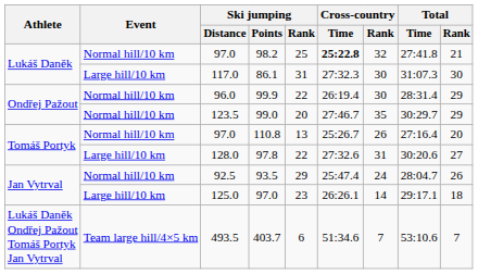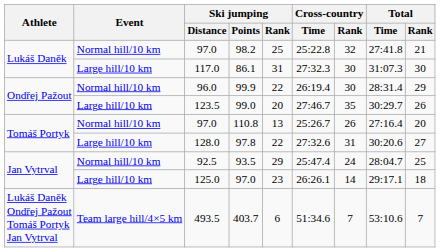 <table class=wikitable style=font-size:90%;text-align:center>
 <tr>
 <th rowspan="2">Athlete</th>
 <th rowspan="2">Event</th>
 <th colspan="3">Ski jumping</th>
 <th colspan="2">Cross-country</th>
 <th colspan="2">Total</th>
 </tr>
 <tr style="font-size:95%">
 <th>Distance</th>
 <th>Points</th>
 <th>Rank</th>
 <th>Time</th>
 <th>Rank</th>
 <th>Time</th>
 <th>Rank</th>
 </tr>
 <tr>
 <td align=left rowspan=2><a href='#'>Lukáš Daněk</a></td>
 <td align=left><a href='#'>Normal hill/10 km</a></td>
 <td>97.0</td>
 <td>98.2</td>
 <td>25</td>
-<td><strong>25:22.8</strong></td>
+<td>25:22.8</td>
 <td>32</td>
 <td>27:41.8</td>
 <td>21</td>
 </tr>
 <tr>
 <td align=left><a href='#'>Large hill/10 km</a></td>
 <td>117.0</td>
 <td>86.1</td>
 <td>31</td>
 <td>27:32.3</td>
 <td>30</td>
 <td>31:07.3</td>
 <td>30</td>
 </tr>
 <tr>
 <td align=left rowspan=2><a href='#'>Ondřej Pažout</a></td>
 <td align=left><a href='#'>Normal hill/10 km</a></td>
 <td>96.0</td>
 <td>99.9</td>
 <td>22</td>
 <td>26:19.4</td>
 <td>30</td>
 <td>28:31.4</td>
 <td>29</td>
 </tr>
 <tr>
-<td align=left><a href='#'>Normal hill/10 km</a></td>
+<td align=left><a href='#'>Large hill/10 km</a></td>
 <td>123.5</td>
 <td>99.0</td>
 <td>20</td>
 <td>27:46.7</td>
 <td>35</td>
 <td>30:29.7</td>
-<td>29</td>
+<td>26</td>
 </tr>
 <tr>
 <td align=left rowspan=2><a href='#'>Tomáš Portyk</a></td>
 <td align=left><a href='#'>Normal hill/10 km</a></td>
 <td>97.0</td>
 <td>110.8</td>
 <td>13</td>
 <td>25:26.7</td>
 <td>26</td>
 <td>27:16.4</td>
 <td>20</td>
 </tr>
 <tr>
 <td align=left><a href='#'>Large hill/10 km</a></td>
 <td>128.0</td>
 <td>97.8</td>
 <td>22</td>
 <td>27:32.6</td>
 <td>31</td>
 <td>30:20.6</td>
 <td>27</td>
 </tr>
 <tr>
 <td align=left rowspan=2><a href='#'>Jan Vytrval</a></td>
 <td align=left><a href='#'>Normal hill/10 km</a></td>
 <td>92.5</td>
 <td>93.5</td>
 <td>29</td>
 <td>25:47.4</td>
 <td>24</td>
 <td>28:04.7</td>
-<td>26</td>
+<td>25</td>
 </tr>
 <tr>
 <td align=left><a href='#'>Large hill/10 km</a></td>
 <td>125.0</td>
 <td>97.0</td>
 <td>23</td>
 <td>26:26.1</td>
 <td>14</td>
 <td>29:17.1</td>
 <td>18</td>
 </tr>
 <tr>
 <td align=left><a href='#'>Lukáš Daněk</a><br><a href='#'>Ondřej Pažout</a><br><a href='#'>Tomáš Portyk</a><br><a href='#'>Jan Vytrval</a></td>
 <td align=left><a href='#'>Team large hill/4×5 km</a></td>
 <td>493.5</td>
 <td>403.7</td>
 <td>6</td>
 <td>51:34.6</td>
 <td>7</td>
 <td>53:10.6</td>
 <td>7</td>
 </tr>
 </table>
